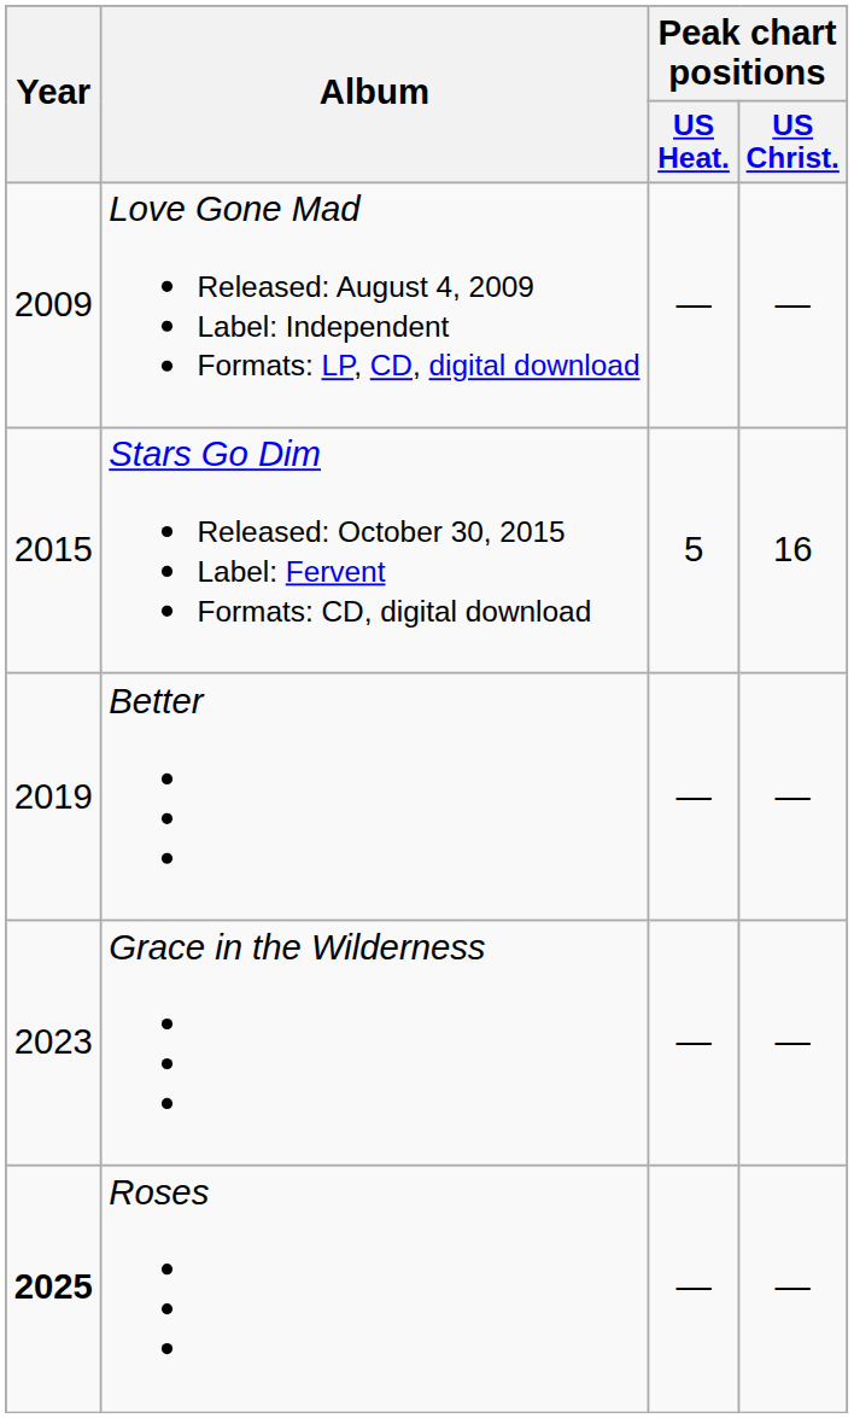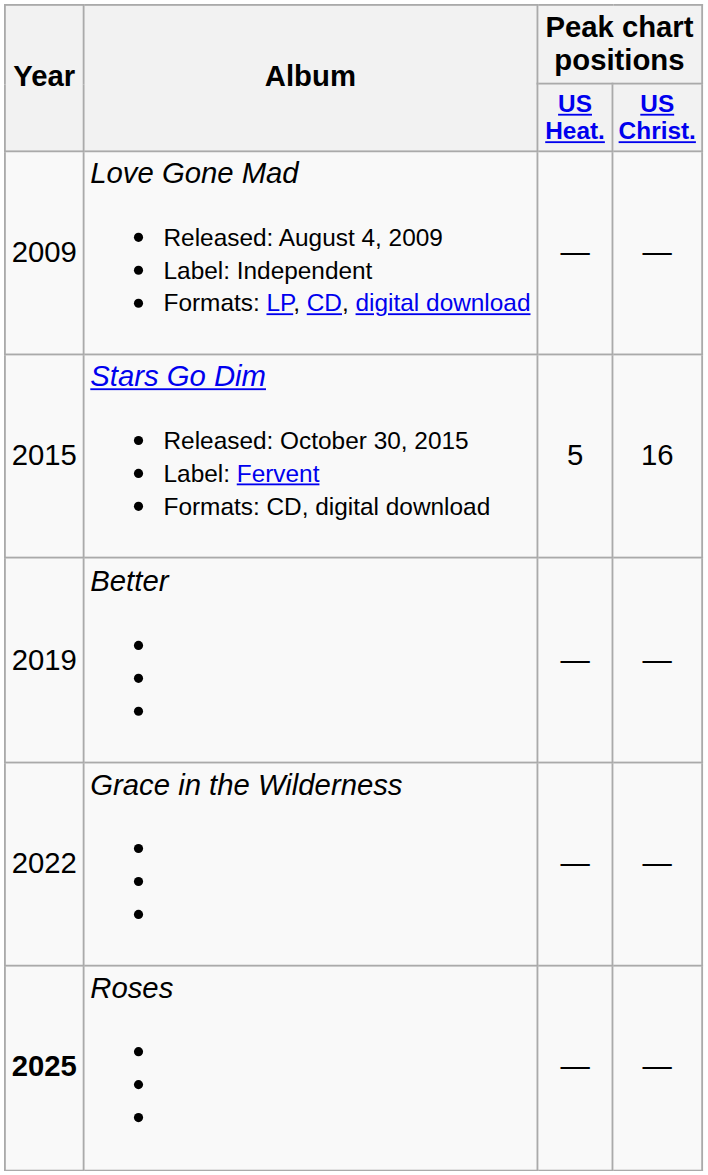 <table class="wikitable">
 <tr>
 <th rowspan="2">Year</th>
 <th rowspan="2">Album</th>
 <th colspan="2">Peak chart positions</th>
 </tr>
 <tr style="font-size:smaller;">
 <th style="width:35px;"><a href='#'>US<br>Heat.</a><br></th>
 <th style="width:35px;"><a href='#'>US<br>Christ.</a><br></th>
 </tr>
 <tr>
 <td>2009</td>
 <td><em>Love Gone Mad</em><br><ul><li><small>Released: August 4, 2009</small></li><li><small>Label: Independent</small></li><li><small>Formats: <a href='#'>LP</a>, <a href='#'>CD</a>, <a href='#'>digital download</a></small></li></ul></td>
 <td style="text-align:center;">—</td>
 <td style="text-align:center;">—</td>
 </tr>
 <tr>
 <td>2015</td>
 <td><em><a href='#'>Stars Go Dim</a></em><br><ul><li><small>Released: October 30, 2015</small></li><li><small>Label: <a href='#'>Fervent</a></small></li><li><small>Formats: CD, digital download</small></li></ul></td>
 <td style="text-align:center;">5</td>
 <td style="text-align:center;">16</td>
 </tr>
 <tr>
 <td>2019</td>
 <td><em>Better</em><br><ul><li></li><li></li><li></li></ul></td>
 <td style="text-align:center;">—</td>
 <td style="text-align:center;">—</td>
 </tr>
 <tr>
-<td>2023</td>
+<td>2022</td>
 <td><em>Grace in the Wilderness</em><br><ul><li></li><li></li><li></li></ul></td>
 <td style="text-align:center;">—</td>
 <td style="text-align:center;">—</td>
 </tr>
 <tr>
 <td><strong>2025</strong></td>
 <td><em>Roses</em><br><ul><li></li><li></li><li></li></ul></td>
 <td style="text-align:center;">—</td>
 <td style="text-align:center;">—</td>
 </tr>
 </table>
